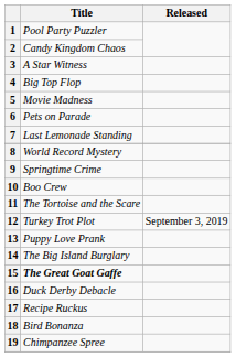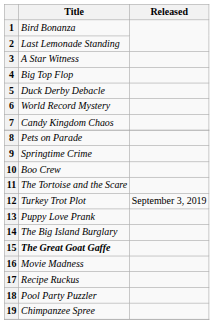 <table class="wikitable">
 <tr>
 <th></th>
 <th>Title</th>
 <th>Released</th>
 </tr>
 <tr>
 <th>1</th>
-<td><em>Pool Party Puzzler</em></td>
+<td><em>Bird Bonanza</em></td>
 <td rowspan="2"></td>
 </tr>
 <tr>
 <th>2</th>
-<td><em>Candy Kingdom Chaos</em></td>
+<td><em>Last Lemonade Standing</em></td>
 </tr>
 <tr>
 <th>3</th>
 <td><em>A Star Witness</em></td>
 <td></td>
 </tr>
 <tr>
 <th>4</th>
 <td><em>Big Top Flop</em></td>
 <td></td>
 </tr>
 <tr>
 <th>5</th>
-<td><em>Movie Madness</em></td>
+<td><em>Duck Derby Debacle</em></td>
 <td></td>
 </tr>
 <tr>
 <th>6</th>
-<td><em>Pets on Parade</em></td>
+<td><em>World Record Mystery</em></td>
 <td></td>
 </tr>
 <tr>
 <th>7</th>
-<td><em>Last Lemonade Standing</em></td>
+<td><em>Candy Kingdom Chaos</em></td>
 <td></td>
 </tr>
 <tr>
 </tr>
 <tr>
 <th>8</th>
-<td><em>World Record Mystery</em></td>
+<td><em>Pets on Parade</em></td>
 <td></td>
 </tr>
 <tr>
 <th>9</th>
 <td><em>Springtime Crime</em></td>
 <td></td>
 </tr>
 <tr>
 <th>10</th>
 <td><em>Boo Crew</em></td>
 <td></td>
 </tr>
 <tr>
 <th>11</th>
 <td><em>The Tortoise and the Scare</em></td>
 <td></td>
 </tr>
 <tr>
 <th>12</th>
 <td><em>Turkey Trot Plot</em></td>
 <td>September 3, 2019</td>
 </tr>
 <tr>
 <th>13</th>
 <td><em>Puppy Love Prank</em></td>
 <td></td>
 </tr>
 <tr>
 <th>14</th>
 <td><em>The Big Island Burglary</em></td>
 <td></td>
 </tr>
 <tr>
 <th>15</th>
 <td><strong><em>The Great Goat Gaffe</em></strong></td>
 <td></td>
 </tr>
 <tr>
 <th>16</th>
-<td><em>Duck Derby Debacle</em></td>
+<td><em>Movie Madness</em></td>
 <td></td>
 </tr>
 <tr>
 <th>17</th>
 <td><em>Recipe Ruckus</em></td>
 <td></td>
 </tr>
 <tr>
 <th>18</th>
-<td><em>Bird Bonanza</em></td>
+<td><em>Pool Party Puzzler</em></td>
 <td></td>
 </tr>
 <tr>
 <th>19</th>
 <td><em>Chimpanzee Spree</em></td>
 <td></td>
 </tr>
 <tr>
 </tr>
 <tr>
 </tr>
 </table>
